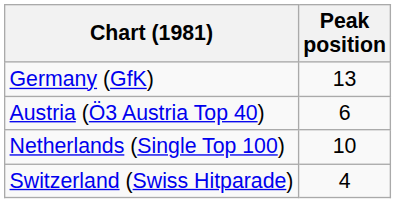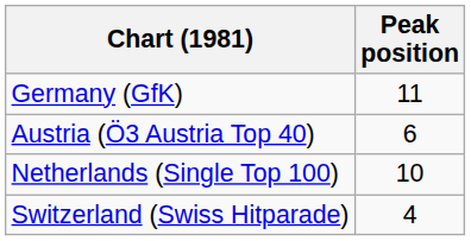 <table class="wikitable sortable">
 <tr>
 <th>Chart (1981)</th>
 <th>Peak<br>position</th>
 </tr>
 <tr>
 <td><a href='#'>Germany</a> (<a href='#'>GfK</a>)</td>
-<td align="center">13</td>
+<td align="center">11</td>
 </tr>
 <tr>
 <td><a href='#'>Austria</a> (<a href='#'>Ö3 Austria Top 40</a>)</td>
 <td style="text-align:center;">6</td>
 </tr>
 <tr>
 <td><a href='#'>Netherlands</a> (<a href='#'>Single Top 100</a>)</td>
 <td style="text-align:center;">10</td>
 </tr>
 <tr>
 <td><a href='#'>Switzerland</a> (<a href='#'>Swiss Hitparade</a>)</td>
 <td style="text-align:center;">4</td>
 </tr>
 </table>
